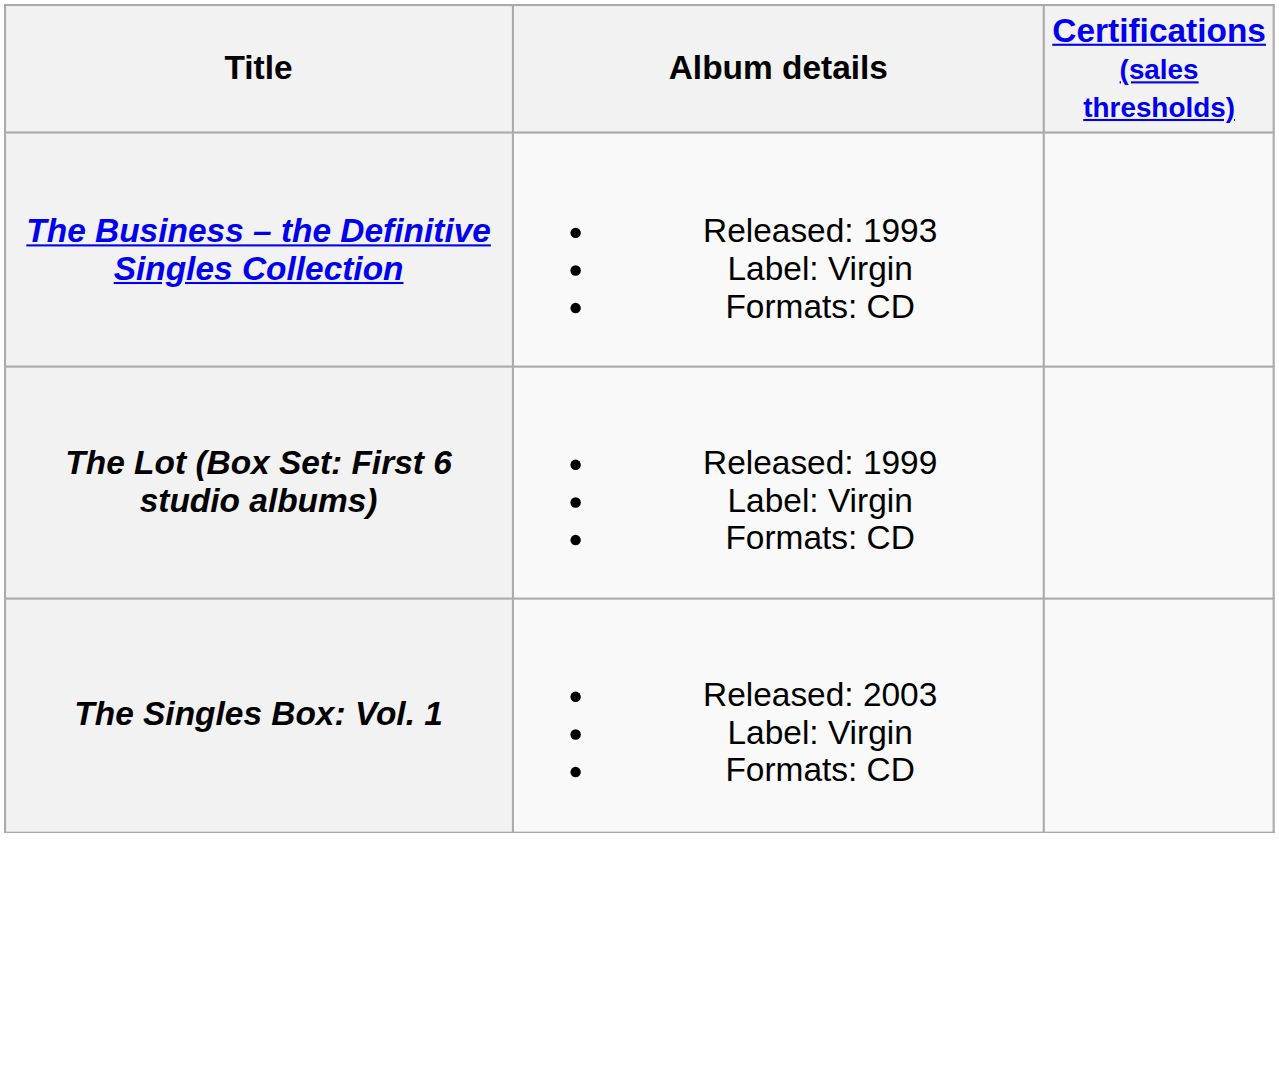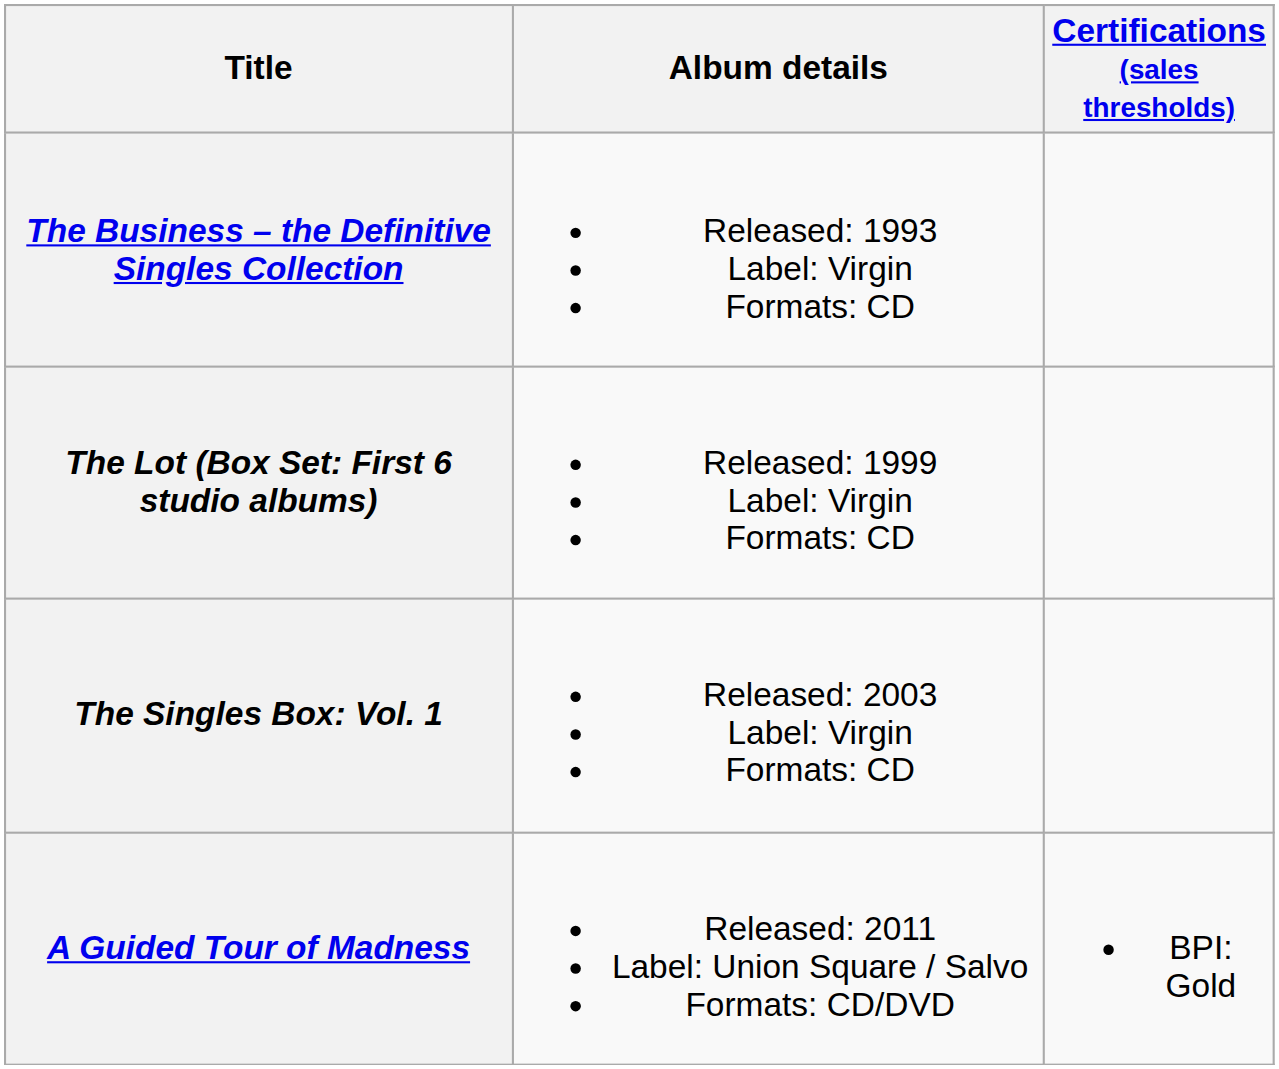 <table class="wikitable plainrowheaders" style="text-align:center;">
 <tr>
 <th scope="col" style="width:20em;">Title</th>
 <th scope="col" style="width:20em;">Album details</th>
 <th><a href='#'>Certifications</a><br><small><a href='#'>(sales thresholds)</a></small></th>
 </tr>
 <tr>
 <th scope="row"><em><a href='#'>The Business – the Definitive Singles Collection</a></em></th>
 <td><br><ul><li>Released: 1993</li><li>Label: Virgin</li><li>Formats: CD</li></ul></td>
 <td></td>
 </tr>
 <tr>
 <th scope="row"><em>The Lot (Box Set: First 6 studio albums)</em></th>
 <td><br><ul><li>Released: 1999</li><li>Label: Virgin</li><li>Formats: CD</li></ul></td>
 <td></td>
 </tr>
 <tr>
 <th scope="row"><em>The Singles Box: Vol. 1</em></th>
 <td><br><ul><li>Released: 2003</li><li>Label: Virgin</li><li>Formats: CD</li></ul></td>
 <td></td>
 </tr>
+<tr>
+<th scope="row"><em><a href='#'>A Guided Tour of Madness</a></em></th>
+<td><br><ul><li>Released: 2011</li><li>Label: Union Square / Salvo</li><li>Formats: CD/DVD</li></ul></td>
+<td><br><ul><li>BPI: Gold</li></ul></td>
+</tr>
 </table>
